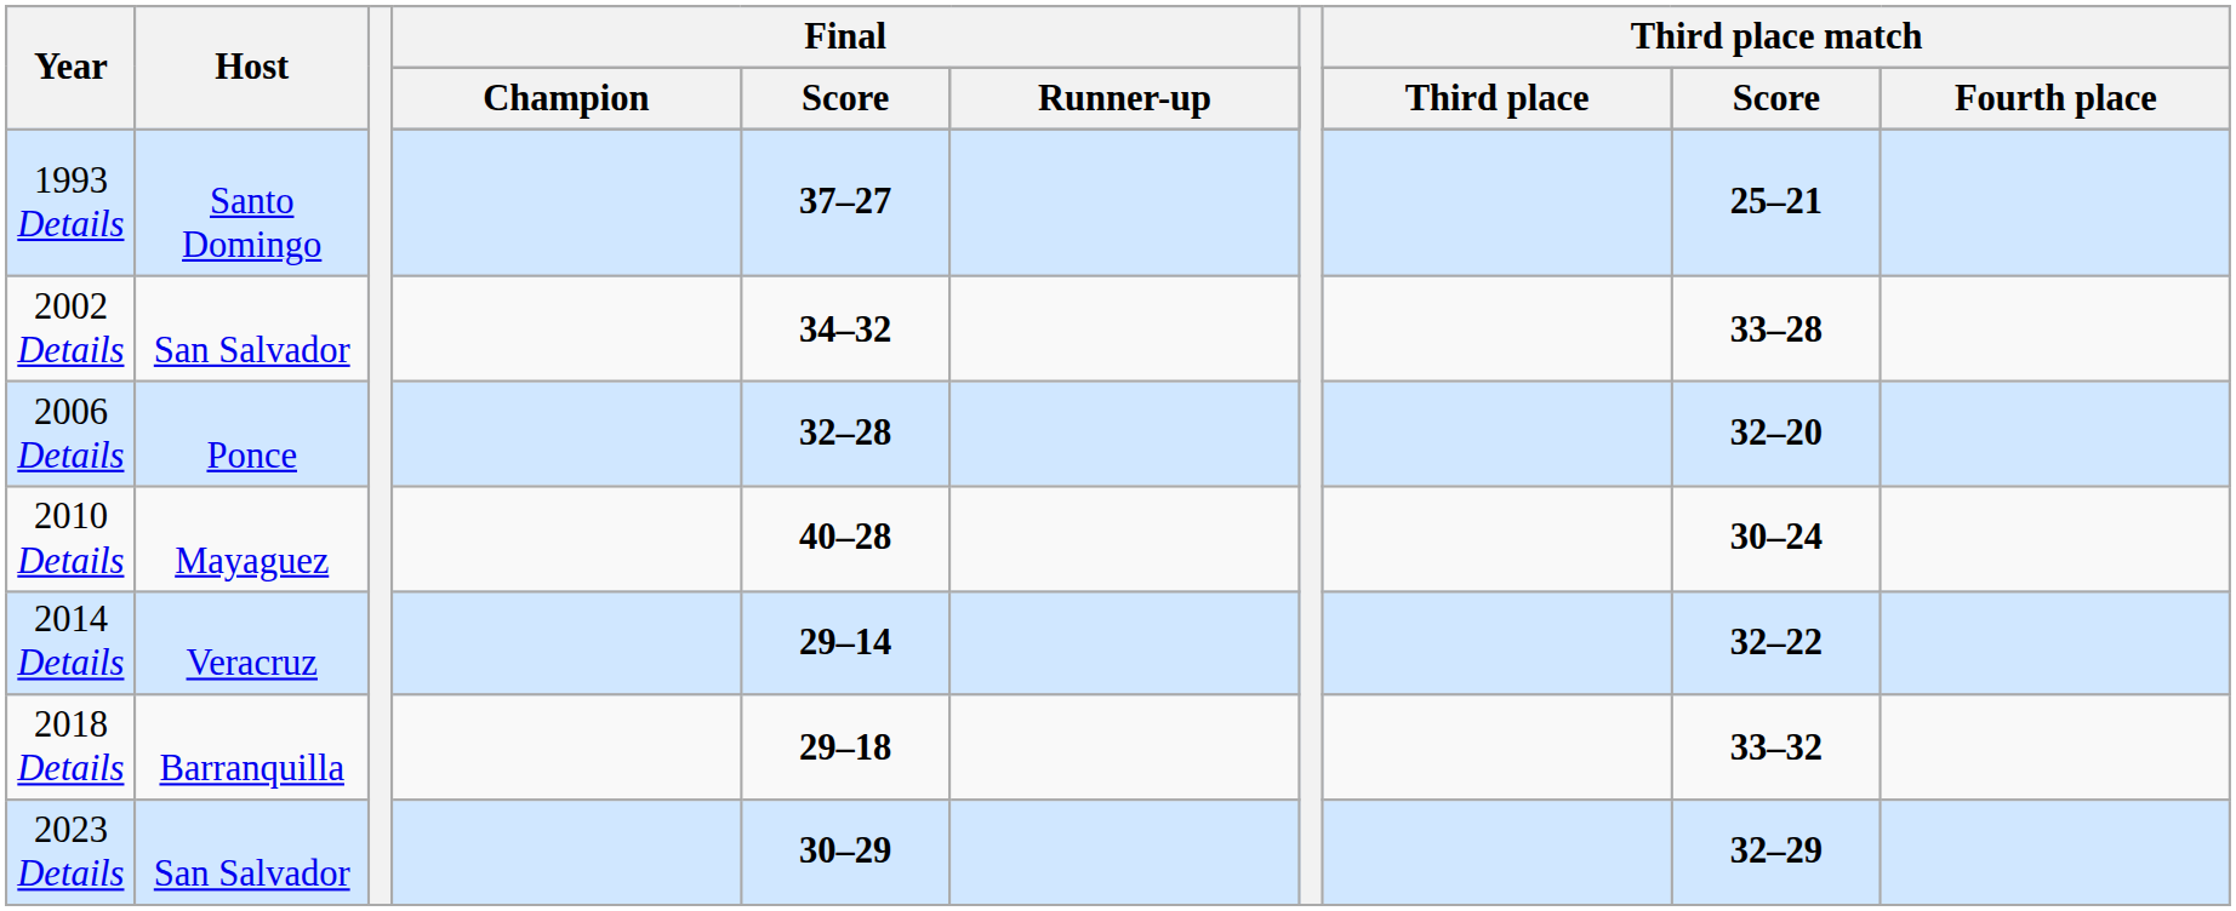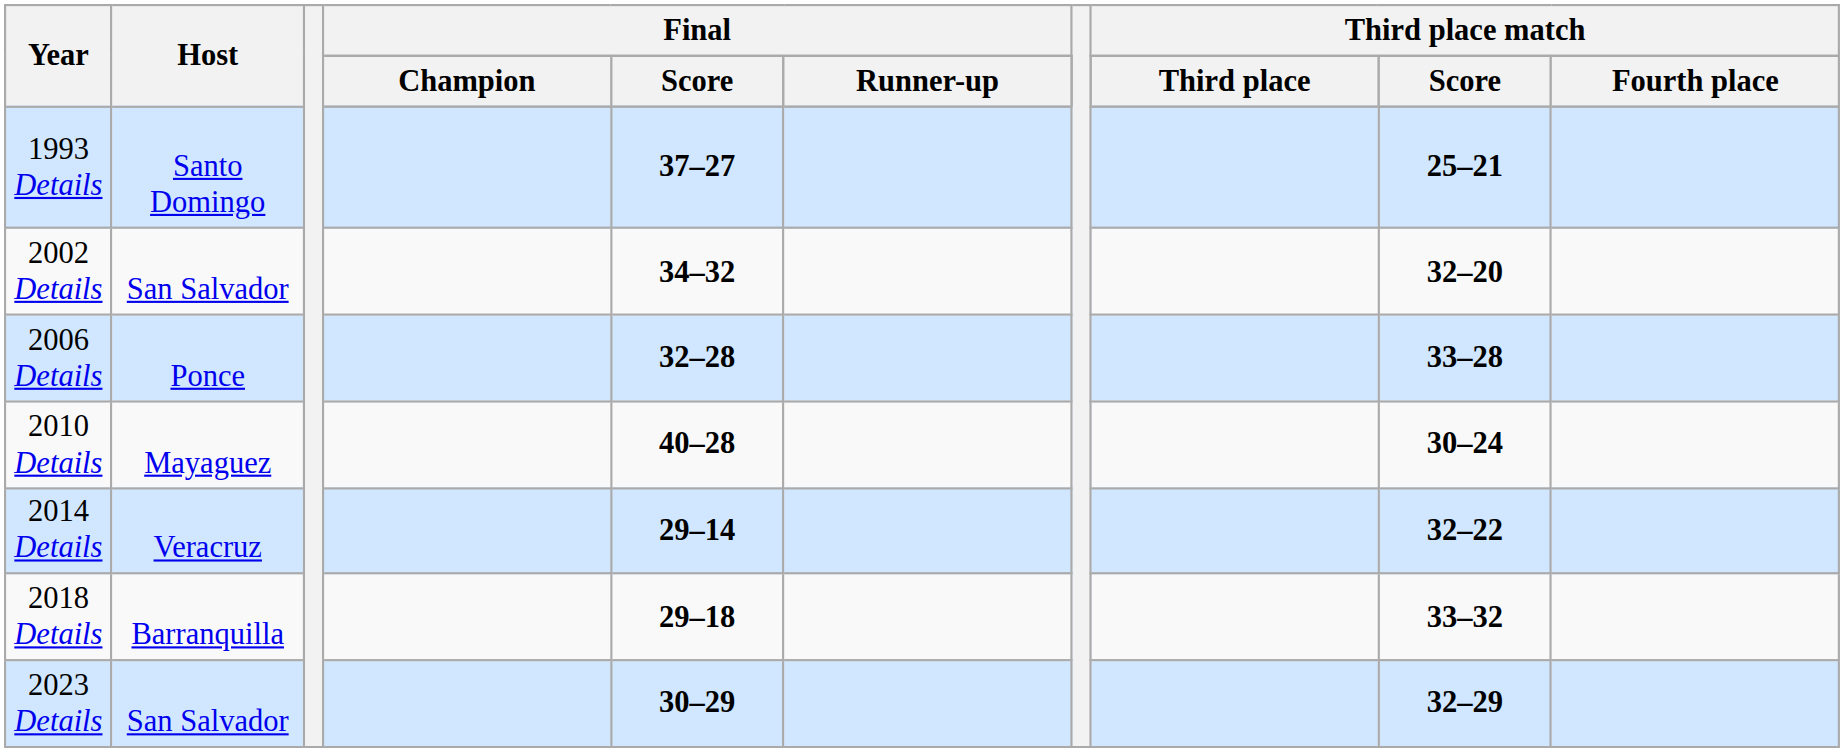 <table class="wikitable" style="font-size:90%; width: 98%; text-align: center;">
 <tr bgcolor=#C1D8FF>
 <th rowspan=2 width=5%>Year</th>
 <th rowspan=2 width=10%>Host</th>
 <th width=1% rowspan=9 bgcolor=ffffff></th>
 <th colspan=3>Final</th>
 <th width=1% rowspan=9 bgcolor=ffffff></th>
 <th colspan=3>Third place match</th>
 </tr>
 <tr bgcolor=FEF>
 <th width=15%>Champion</th>
 <th width=9%>Score</th>
 <th width=15%>Runner-up</th>
 <th width=15%>Third place</th>
 <th width=9%>Score</th>
 <th width=15%>Fourth place</th>
 </tr>
 <tr bgcolor=#D0E7FF>
 <td>1993<br><em><a href='#'>Details</a></em></td>
 <td><br><a href='#'>Santo Domingo</a></td>
 <td><strong></strong></td>
 <td><strong> 37–27 </strong></td>
 <td></td>
 <td></td>
 <td><strong> 25–21 </strong></td>
 <td></td>
 </tr>
 <tr>
 <td>2002<br><em><a href='#'>Details</a></em></td>
 <td><br><a href='#'>San Salvador</a></td>
 <td><strong></strong></td>
 <td><strong> 34–32 </strong></td>
 <td></td>
 <td></td>
-<td><strong> 33–28 </strong></td>
+<td><strong> 32–20 </strong></td>
 <td></td>
 </tr>
 <tr bgcolor=#D0E7FF>
 <td>2006<br><em><a href='#'>Details</a></em></td>
 <td><br><a href='#'>Ponce</a></td>
 <td><strong></strong></td>
 <td><strong> 32–28 </strong></td>
 <td></td>
 <td></td>
-<td><strong> 32–20 </strong></td>
+<td><strong> 33–28 </strong></td>
 <td></td>
 </tr>
 <tr>
 <td>2010<br><em><a href='#'>Details</a></em></td>
 <td><br><a href='#'>Mayaguez</a></td>
 <td><strong></strong></td>
 <td><strong> 40–28 </strong></td>
 <td></td>
 <td></td>
 <td><strong> 30–24 </strong></td>
 <td></td>
 </tr>
 <tr bgcolor=#D0E7FF>
 <td>2014<br><em><a href='#'>Details</a></em></td>
 <td><br><a href='#'>Veracruz</a></td>
 <td><strong></strong></td>
 <td><strong> 29–14 </strong></td>
 <td></td>
 <td></td>
 <td><strong> 32–22 </strong></td>
 <td></td>
 </tr>
 <tr>
 <td>2018<br><em><a href='#'>Details</a></em></td>
 <td><br><a href='#'>Barranquilla</a></td>
 <td><strong></strong></td>
 <td><strong>29–18</strong></td>
 <td></td>
 <td></td>
 <td><strong>33–32</strong></td>
 <td></td>
 </tr>
 <tr bgcolor=#D0E7FF>
 <td>2023<br><em><a href='#'>Details</a></em></td>
 <td><br><a href='#'>San Salvador</a></td>
 <td><strong></strong></td>
 <td><strong>30–29</strong></td>
 <td></td>
 <td></td>
 <td><strong>32–29</strong></td>
 <td></td>
 </tr>
 <tr>
 </tr>
 </table>
